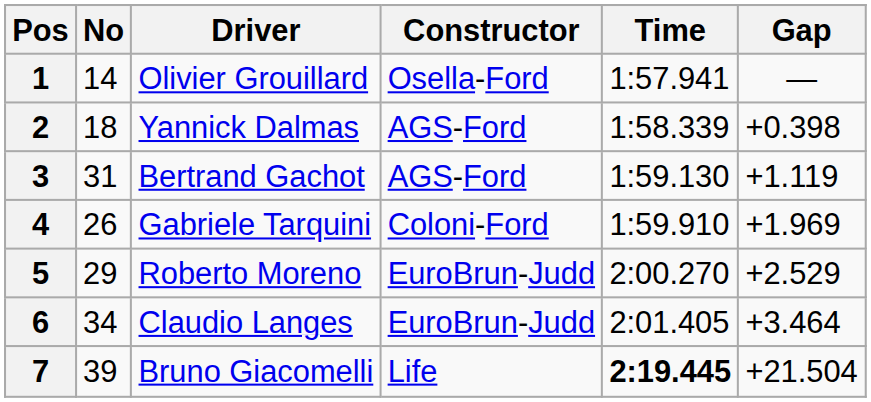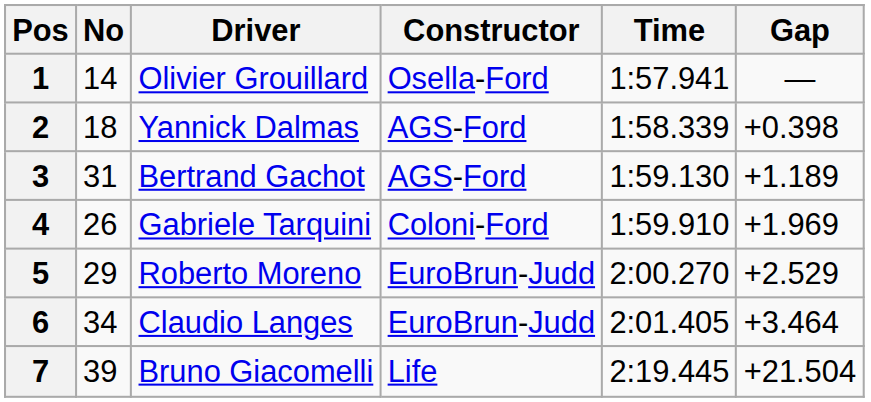 <table class="wikitable sortable" style="font-size: 95%;">
 <tr>
 <th>Pos</th>
 <th>No</th>
 <th>Driver</th>
 <th>Constructor</th>
 <th>Time</th>
 <th>Gap</th>
 </tr>
 <tr>
 <th>1</th>
 <td>14</td>
 <td> <a href='#'>Olivier Grouillard</a></td>
 <td><a href='#'>Osella</a>-<a href='#'>Ford</a></td>
 <td>1:57.941</td>
 <td align="center">—</td>
 </tr>
 <tr>
 <th>2</th>
 <td>18</td>
 <td> <a href='#'>Yannick Dalmas</a></td>
 <td><a href='#'>AGS</a>-<a href='#'>Ford</a></td>
 <td>1:58.339</td>
 <td>+0.398</td>
 </tr>
 <tr>
 <th>3</th>
 <td>31</td>
 <td> <a href='#'>Bertrand Gachot</a></td>
 <td><a href='#'>AGS</a>-<a href='#'>Ford</a></td>
 <td>1:59.130</td>
-<td>+1.119</td>
+<td>+1.189</td>
 </tr>
 <tr>
 <th>4</th>
 <td>26</td>
 <td> <a href='#'>Gabriele Tarquini</a></td>
 <td><a href='#'>Coloni</a>-<a href='#'>Ford</a></td>
 <td>1:59.910</td>
 <td>+1.969</td>
 </tr>
 <tr>
 <th>5</th>
 <td>29</td>
 <td> <a href='#'>Roberto Moreno</a></td>
 <td><a href='#'>EuroBrun</a>-<a href='#'>Judd</a></td>
 <td>2:00.270</td>
 <td>+2.529</td>
 </tr>
 <tr>
 <th>6</th>
 <td>34</td>
 <td> <a href='#'>Claudio Langes</a></td>
 <td><a href='#'>EuroBrun</a>-<a href='#'>Judd</a></td>
 <td>2:01.405</td>
 <td>+3.464</td>
 </tr>
 <tr>
 <th>7</th>
 <td>39</td>
 <td> <a href='#'>Bruno Giacomelli</a></td>
 <td><a href='#'>Life</a></td>
-<td><strong>2:19.445</strong></td>
+<td>2:19.445</td>
 <td>+21.504</td>
 </tr>
 </table>
